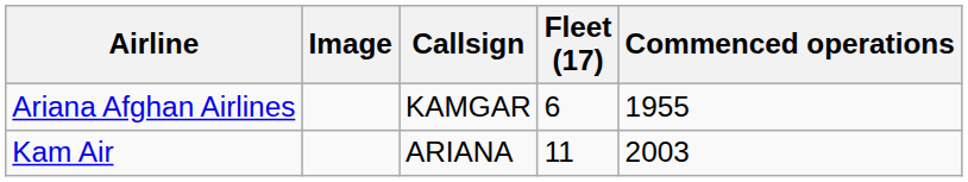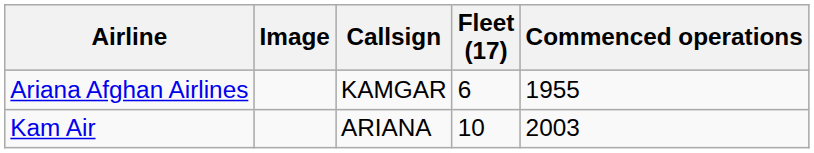 <table class="wikitable sortable">
 <tr valign="middle">
 <th>Airline</th>
 <th>Image</th>
 <th>Callsign</th>
 <th>Fleet<br>(17)</th>
 <th>Commenced operations</th>
 </tr>
 <tr>
 <td><a href='#'>Ariana Afghan Airlines</a></td>
 <td></td>
 <td>KAMGAR</td>
 <td>6</td>
 <td>1955</td>
 </tr>
 <tr>
 <td><a href='#'>Kam Air</a></td>
 <td></td>
 <td>ARIANA</td>
-<td>11</td>
+<td>10</td>
 <td>2003</td>
 </tr>
 </table>
